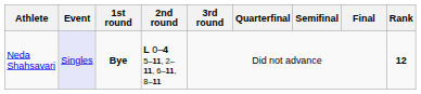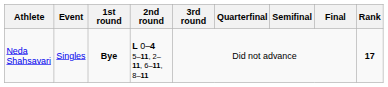 <table class="wikitable" width="98%" style="text-align:left; font-size:90%">
 <tr>
 <th width="13%">Athlete</th>
 <th width="6%">Event</th>
 <th width="11%">1st round</th>
 <th width="11%">2nd round</th>
 <th width="11%">3rd round</th>
 <th width="11%">Quarterfinal</th>
 <th width="11%">Semifinal</th>
 <th width="11%">Final</th>
 <th width="4%">Rank</th>
 </tr>
 <tr>
 <td><a href='#'>Neda Shahsavari</a></td>
-<td style="background: lavender;"><a href='#'>Singles</a></td>
+<td><a href='#'>Singles</a></td>
 <td align=center><strong>Bye</strong></td>
 <td><br><strong>L</strong> 0–<strong>4</strong><br><small>5–<strong>11</strong>, 2–<strong>11</strong>, 6–<strong>11</strong>, 8–<strong>11</strong></small></td>
 <td colspan=4 align=center>Did not advance</td>
-<td align=center><strong>12</strong></td>
+<td align=center><strong>17</strong></td>
 </tr>
 </table>
